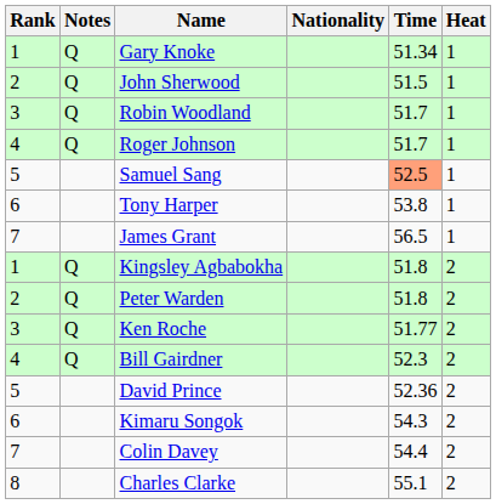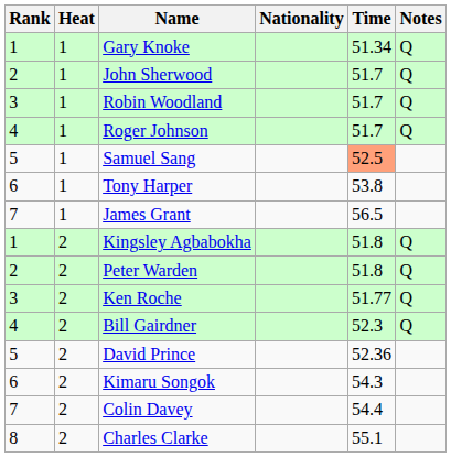 <table class="wikitable sortable">
 <tr>
 <th scope="col">Rank</th>
-<th scope="col">Notes</th>
+<th scope="col">Heat</th>
 <th scope="col">Name</th>
 <th scope="col">Nationality</th>
 <th scope="col">Time</th>
-<th scope="col">Heat</th>
+<th scope="col">Notes</th>
 </tr>
 <tr bgcolor=ccffcc>
 <td>1</td>
-<td>Q</td>
+<td>1</td>
 <td align=left><a href='#'>Gary Knoke</a></td>
 <td align=left></td>
 <td>51.34</td>
-<td>1</td>
+<td>Q</td>
 </tr>
 <tr bgcolor=ccffcc>
 <td>2</td>
-<td>Q</td>
+<td>1</td>
 <td align=left><a href='#'>John Sherwood</a></td>
 <td align=left></td>
-<td>51.5</td>
-<td>1</td>
+<td>51.7</td>
+<td>Q</td>
 </tr>
 <tr bgcolor=ccffcc>
 <td>3</td>
-<td>Q</td>
+<td>1</td>
 <td align=left><a href='#'>Robin Woodland</a></td>
 <td align=left></td>
 <td>51.7</td>
-<td>1</td>
+<td>Q</td>
 </tr>
 <tr bgcolor=ccffcc>
 <td>4</td>
-<td>Q</td>
+<td>1</td>
 <td align=left><a href='#'>Roger Johnson</a></td>
 <td align=left></td>
 <td>51.7</td>
-<td>1</td>
+<td>Q</td>
 </tr>
 <tr>
 <td>5</td>
-<td></td>
+<td>1</td>
 <td align=left><a href='#'>Samuel Sang</a></td>
 <td align=left></td>
 <td style="background: lightsalmon;">52.5</td>
-<td>1</td>
+<td></td>
 </tr>
 <tr>
 <td>6</td>
-<td></td>
+<td>1</td>
 <td align=left><a href='#'>Tony Harper</a></td>
 <td align=left></td>
 <td>53.8</td>
-<td>1</td>
+<td></td>
 </tr>
 <tr>
 <td>7</td>
-<td></td>
+<td>1</td>
 <td align=left><a href='#'>James Grant</a></td>
 <td align=left></td>
 <td>56.5</td>
-<td>1</td>
+<td></td>
 </tr>
 <tr bgcolor=ccffcc>
 <td>1</td>
-<td>Q</td>
+<td>2</td>
 <td align=left><a href='#'>Kingsley Agbabokha</a></td>
 <td align=left></td>
 <td>51.8</td>
-<td>2</td>
+<td>Q</td>
 </tr>
 <tr bgcolor=ccffcc>
 <td>2</td>
-<td>Q</td>
+<td>2</td>
 <td align=left><a href='#'>Peter Warden</a></td>
 <td align=left></td>
 <td>51.8</td>
-<td>2</td>
+<td>Q</td>
 </tr>
 <tr bgcolor=ccffcc>
 <td>3</td>
-<td>Q</td>
+<td>2</td>
 <td align=left><a href='#'>Ken Roche</a></td>
 <td align=left></td>
 <td>51.77</td>
-<td>2</td>
+<td>Q</td>
 </tr>
 <tr bgcolor=ccffcc>
 <td>4</td>
-<td>Q</td>
+<td>2</td>
 <td align=left><a href='#'>Bill Gairdner</a></td>
 <td align=left></td>
 <td>52.3</td>
-<td>2</td>
+<td>Q</td>
 </tr>
 <tr>
 <td>5</td>
-<td></td>
+<td>2</td>
 <td align=left><a href='#'>David Prince</a></td>
 <td align=left></td>
 <td>52.36</td>
-<td>2</td>
+<td></td>
 </tr>
 <tr>
 <td>6</td>
-<td></td>
+<td>2</td>
 <td align=left><a href='#'>Kimaru Songok</a></td>
 <td align=left></td>
 <td>54.3</td>
-<td>2</td>
+<td></td>
 </tr>
 <tr>
 <td>7</td>
-<td></td>
+<td>2</td>
 <td align=left><a href='#'>Colin Davey</a></td>
 <td align=left></td>
 <td>54.4</td>
-<td>2</td>
+<td></td>
 </tr>
 <tr>
 <td>8</td>
-<td></td>
+<td>2</td>
 <td align=left><a href='#'>Charles Clarke</a></td>
 <td align=left></td>
 <td>55.1</td>
-<td>2</td>
+<td></td>
 </tr>
 </table>
